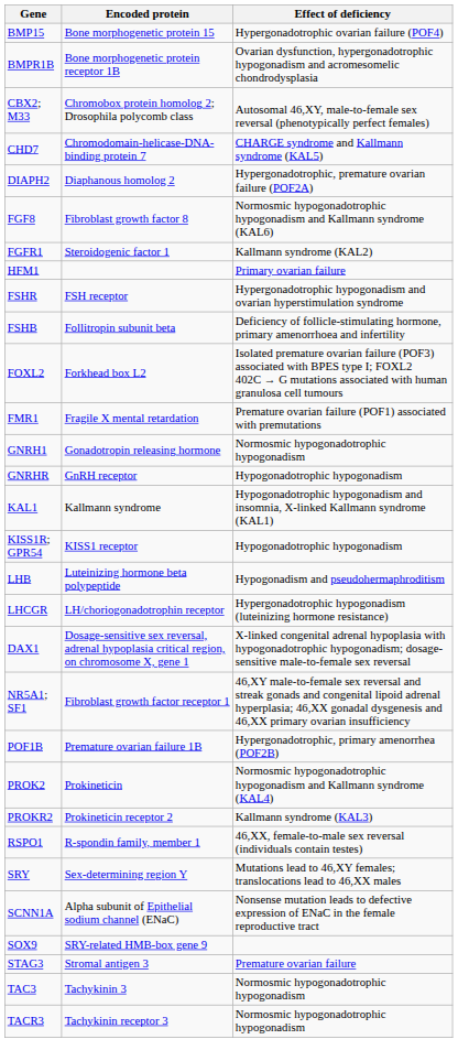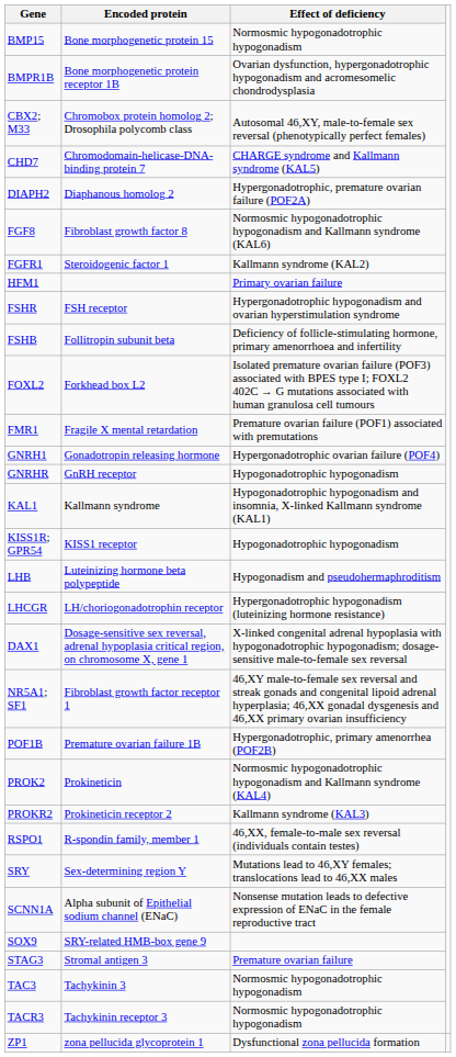 <table class="wikitable">
 <tr>
 <th>Gene</th>
 <th>Encoded protein</th>
 <th>Effect of deficiency</th>
 </tr>
 <tr>
 <td><a href='#'>BMP15</a></td>
 <td><a href='#'>Bone morphogenetic protein 15</a></td>
-<td>Hypergonadotrophic ovarian failure (<a href='#'>POF4</a>)</td>
+<td>Normosmic hypogonadotrophic hypogonadism</td>
 </tr>
 <tr>
 <td><a href='#'>BMPR1B</a></td>
 <td><a href='#'>Bone morphogenetic protein receptor 1B</a></td>
 <td>Ovarian dysfunction, hypergonadotrophic hypogonadism and acromesomelic chondrodysplasia</td>
 </tr>
 <tr>
 <td><a href='#'>CBX2</a>; <a href='#'>M33</a></td>
 <td><a href='#'>Chromobox protein homolog 2</a>; Drosophila polycomb class</td>
 <td><br>Autosomal 46,XY, male-to-female sex reversal (phenotypically perfect females)</td>
 </tr>
 <tr>
 <td><a href='#'>CHD7</a></td>
 <td><a href='#'>Chromodomain-helicase-DNA-binding protein 7</a></td>
 <td><a href='#'>CHARGE syndrome</a> and <a href='#'>Kallmann syndrome</a> (<a href='#'>KAL5</a>)</td>
 </tr>
 <tr>
 <td><a href='#'>DIAPH2</a></td>
 <td><a href='#'>Diaphanous homolog 2</a></td>
 <td>Hypergonadotrophic, premature ovarian failure (<a href='#'>POF2A</a>)</td>
 </tr>
 <tr>
 <td><a href='#'>FGF8</a></td>
 <td><a href='#'>Fibroblast growth factor 8</a></td>
 <td>Normosmic hypogonadotrophic hypogonadism and Kallmann syndrome (KAL6)</td>
 </tr>
 <tr>
 <td><a href='#'>FGFR1</a></td>
 <td><a href='#'>Steroidogenic factor 1</a></td>
 <td>Kallmann syndrome (KAL2)</td>
 </tr>
 <tr>
 <td><a href='#'>HFM1</a></td>
 <td></td>
 <td><a href='#'>Primary ovarian failure</a></td>
 </tr>
 <tr>
 <td><a href='#'>FSHR</a></td>
 <td><a href='#'>FSH receptor</a></td>
 <td>Hypergonadotrophic hypogonadism and ovarian hyperstimulation syndrome</td>
 </tr>
 <tr>
 <td><a href='#'>FSHB</a></td>
 <td><a href='#'>Follitropin subunit beta</a></td>
 <td>Deficiency of follicle-stimulating hormone, primary amenorrhoea and infertility</td>
 </tr>
 <tr>
 <td><a href='#'>FOXL2</a></td>
 <td><a href='#'>Forkhead box L2</a></td>
 <td>Isolated premature ovarian failure (POF3) associated with BPES type I; FOXL2<br>402C → G mutations associated with human granulosa cell tumours</td>
 </tr>
 <tr>
 <td><a href='#'>FMR1</a></td>
 <td><a href='#'>Fragile X mental retardation</a></td>
 <td>Premature ovarian failure (POF1) associated with premutations</td>
 </tr>
 <tr>
 <td><a href='#'>GNRH1</a></td>
 <td><a href='#'>Gonadotropin releasing hormone</a></td>
-<td>Normosmic hypogonadotrophic hypogonadism</td>
+<td>Hypergonadotrophic ovarian failure (<a href='#'>POF4</a>)</td>
 </tr>
 <tr>
 <td><a href='#'>GNRHR</a></td>
 <td><a href='#'>GnRH receptor</a></td>
 <td>Hypogonadotrophic hypogonadism</td>
 </tr>
 <tr>
 <td><a href='#'>KAL1</a></td>
 <td>Kallmann syndrome</td>
 <td>Hypogonadotrophic hypogonadism and insomnia, X-linked Kallmann syndrome (KAL1)</td>
 </tr>
 <tr>
 <td><a href='#'>KISS1R</a>; <a href='#'>GPR54</a></td>
 <td><a href='#'>KISS1 receptor</a></td>
 <td>Hypogonadotrophic hypogonadism</td>
 </tr>
 <tr>
 <td><a href='#'>LHB</a></td>
 <td><a href='#'>Luteinizing hormone beta polypeptide</a></td>
 <td>Hypogonadism and <a href='#'>pseudohermaphroditism</a></td>
 </tr>
 <tr>
 <td><a href='#'>LHCGR</a></td>
 <td><a href='#'>LH/choriogonadotrophin receptor</a></td>
 <td>Hypergonadotrophic hypogonadism (luteinizing hormone resistance)</td>
 </tr>
 <tr>
 <td><a href='#'>DAX1</a></td>
 <td><a href='#'>Dosage-sensitive sex reversal, adrenal hypoplasia critical region, on chromosome X, gene 1</a></td>
 <td>X-linked congenital adrenal hypoplasia with hypogonadotrophic hypogonadism; dosage-sensitive male-to-female sex reversal</td>
 </tr>
 <tr>
 <td><a href='#'>NR5A1</a>; <a href='#'>SF1</a></td>
 <td><a href='#'>Fibroblast growth factor receptor 1</a></td>
 <td>46,XY male-to-female sex reversal and streak gonads and congenital lipoid adrenal hyperplasia; 46,XX gonadal dysgenesis and 46,XX primary ovarian insufficiency</td>
 </tr>
 <tr>
 <td><a href='#'>POF1B</a></td>
 <td><a href='#'>Premature ovarian failure 1B</a></td>
 <td>Hypergonadotrophic, primary amenorrhea (<a href='#'>POF2B</a>)</td>
 </tr>
 <tr>
 <td><a href='#'>PROK2</a></td>
 <td><a href='#'>Prokineticin</a></td>
 <td>Normosmic hypogonadotrophic hypogonadism and Kallmann syndrome (<a href='#'>KAL4</a>)</td>
 </tr>
 <tr>
 <td><a href='#'>PROKR2</a></td>
 <td><a href='#'>Prokineticin receptor 2</a></td>
 <td>Kallmann syndrome (<a href='#'>KAL3</a>)</td>
 </tr>
 <tr>
 <td><a href='#'>RSPO1</a></td>
 <td><a href='#'>R-spondin family, member 1</a></td>
 <td>46,XX, female-to-male sex reversal (individuals contain testes)</td>
 </tr>
 <tr>
 <td><a href='#'>SRY</a></td>
 <td><a href='#'>Sex-determining region Y</a></td>
 <td>Mutations lead to 46,XY females; translocations lead to 46,XX males</td>
 </tr>
 <tr>
 <td><a href='#'>SCNN1A</a></td>
 <td>Alpha subunit of <a href='#'>Epithelial sodium channel</a> (ENaC)</td>
 <td>Nonsense mutation leads to defective expression of ENaC in the female reproductive tract</td>
 </tr>
 <tr>
 <td><a href='#'>SOX9</a></td>
 <td><a href='#'>SRY-related HMB-box gene 9</a></td>
 <td></td>
 </tr>
 <tr>
 <td><a href='#'>STAG3</a></td>
 <td><a href='#'>Stromal antigen 3</a></td>
 <td><a href='#'>Premature ovarian failure</a></td>
 </tr>
 <tr>
 <td><a href='#'>TAC3</a></td>
 <td><a href='#'>Tachykinin 3</a></td>
 <td>Normosmic hypogonadotrophic hypogonadism</td>
 </tr>
 <tr>
 <td><a href='#'>TACR3</a></td>
 <td><a href='#'>Tachykinin receptor 3</a></td>
 <td>Normosmic hypogonadotrophic hypogonadism</td>
 </tr>
+<tr>
+<td><a href='#'>ZP1</a></td>
+<td><a href='#'>zona pellucida glycoprotein 1</a></td>
+<td>Dysfunctional <a href='#'>zona pellucida</a> formation</td>
+<td></td>
+</tr>
 </table>
